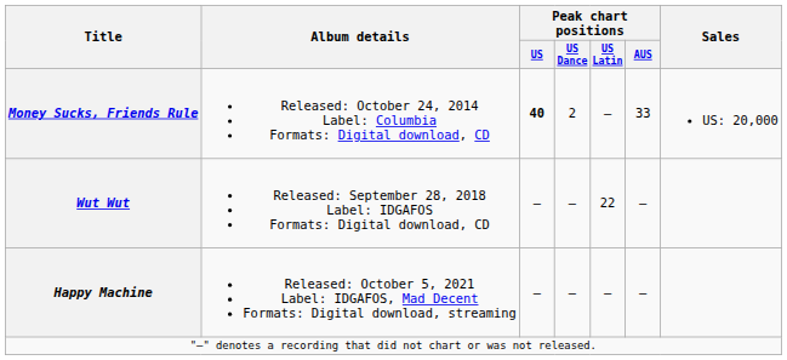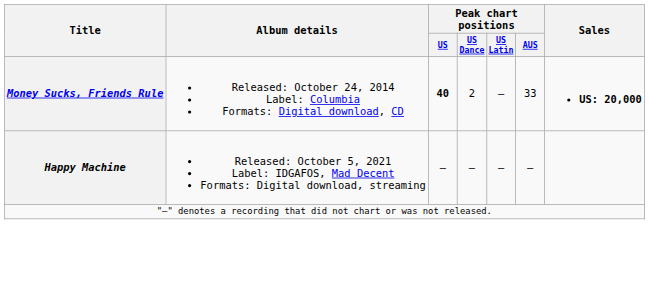 <table class="wikitable plainrowheaders" style="text-align:center;" border="1">
 <tr>
 <th scope="col" rowspan="2">Title</th>
 <th scope="col" rowspan="2">Album details</th>
 <th scope="col" colspan="4">Peak chart positions</th>
 <th scope="col" rowspan="2">Sales</th>
 </tr>
 <tr>
 <th scope="col" style="width:3em;font-size:80%;"><a href='#'>US</a><br></th>
 <th scope="col" style="width:3em;font-size:80%;"><a href='#'>US<br>Dance</a><br></th>
 <th scope="col" style="width:3em;font-size:80%;"><a href='#'>US<br>Latin</a><br></th>
 <th scope="col" style="width:3em;font-size:80%;"><a href='#'>AUS</a><br></th>
 </tr>
 <tr>
 <th scope="row"><em><a href='#'>Money Sucks, Friends Rule</a></em></th>
 <td><br><ul><li>Released: October 24, 2014</li><li>Label: <a href='#'>Columbia</a></li><li>Formats: <a href='#'>Digital download</a>, <a href='#'>CD</a></li></ul></td>
 <td><strong>40</strong></td>
 <td>2</td>
 <td>—</td>
 <td>33</td>
-<td><br><ul><li>US: 20,000</li></ul></td>
-</tr>
-<tr>
-<th scope="row"><em><a href='#'>Wut Wut</a></em></th>
-<td><br><ul><li>Released: September 28, 2018</li><li>Label: IDGAFOS</li><li>Formats: Digital download, CD</li></ul></td>
-<td>—</td>
-<td>—</td>
-<td>22</td>
-<td>—</td>
-<td></td>
+<td><strong><br><ul><li>US: 20,000</li></ul></strong></td>
 </tr>
 <tr>
 <th scope="row"><em>Happy Machine</em></th>
 <td><br><ul><li>Released: October 5, 2021</li><li>Label: IDGAFOS, <a href='#'>Mad Decent</a></li><li>Formats: Digital download, streaming</li></ul></td>
 <td>—</td>
 <td>—</td>
 <td>—</td>
 <td>—</td>
 <td></td>
 </tr>
 <tr>
 <td colspan="7" style="font-size:85%">"—" denotes a recording that did not chart or was not released.</td>
 </tr>
 </table>
